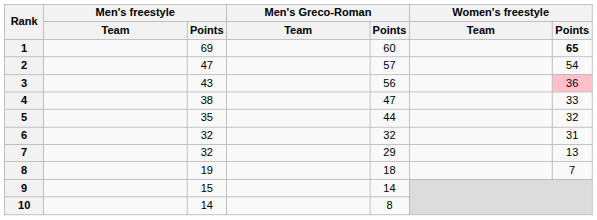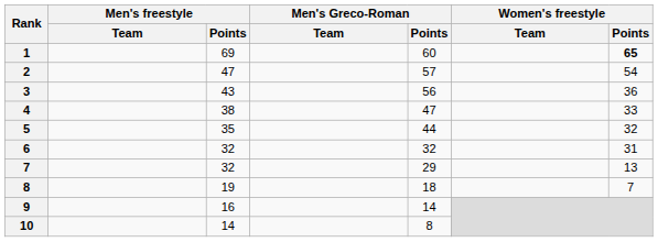 <table class="wikitable" style="text-align:center;">
 <tr>
 <th width=50 rowspan="2">Rank</th>
 <th colspan="2">Men's freestyle</th>
 <th colspan="2">Men's Greco-Roman</th>
 <th colspan="2">Women's freestyle</th>
 </tr>
 <tr>
 <th width=200>Team</th>
 <th width=50>Points</th>
 <th width=200>Team</th>
 <th width=50>Points</th>
 <th width=200>Team</th>
 <th width=50>Points</th>
 </tr>
 <tr>
 <th>1</th>
 <td align=left></td>
 <td>69</td>
 <td align=left></td>
 <td>60</td>
 <td align=left></td>
 <td><strong>65</strong></td>
 </tr>
 <tr>
 <th>2</th>
 <td align=left></td>
 <td>47</td>
 <td align=left></td>
 <td>57</td>
 <td align=left></td>
 <td>54</td>
 </tr>
 <tr>
 <th>3</th>
 <td align=left></td>
 <td>43</td>
 <td align=left></td>
 <td>56</td>
 <td align=left></td>
-<td style="background: pink;">36</td>
+<td>36</td>
 </tr>
 <tr>
 <th>4</th>
 <td align=left></td>
 <td>38</td>
 <td align=left></td>
 <td>47</td>
 <td align=left></td>
 <td>33</td>
 </tr>
 <tr>
 <th>5</th>
 <td align=left></td>
 <td>35</td>
 <td align=left></td>
 <td>44</td>
 <td align=left></td>
 <td>32</td>
 </tr>
 <tr>
 <th>6</th>
 <td align=left></td>
 <td>32</td>
 <td align=left></td>
 <td>32</td>
 <td align=left></td>
 <td>31</td>
 </tr>
 <tr>
 <th>7</th>
 <td align=left></td>
 <td>32</td>
 <td align=left></td>
 <td>29</td>
 <td align=left></td>
 <td>13</td>
 </tr>
 <tr>
 <th>8</th>
 <td align=left></td>
 <td>19</td>
 <td align=left></td>
 <td>18</td>
 <td align=left></td>
 <td>7</td>
 </tr>
 <tr>
 <th>9</th>
 <td align=left></td>
-<td>15</td>
+<td>16</td>
 <td align=left></td>
 <td>14</td>
 <td bgcolor=#DCDCDC rowspan=2 colspan=2></td>
 </tr>
 <tr>
 <th>10</th>
 <td align=left></td>
 <td>14</td>
 <td align=left></td>
 <td>8</td>
 </tr>
 </table>
